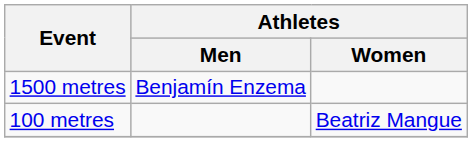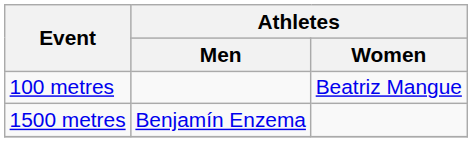 <table class=wikitable style="font-size:90%">
 <tr>
 <th rowspan=2>Event</th>
 <th colspan=2>Athletes</th>
 </tr>
 <tr>
 <th>Men</th>
 <th>Women</th>
 </tr>
 <tr>
+<td><a href='#'>100 metres</a></td>
+<td></td>
+<td><a href='#'>Beatriz Mangue</a></td>
+</tr>
+<tr>
 <td><a href='#'>1500 metres</a></td>
 <td><a href='#'>Benjamín Enzema</a></td>
 <td></td>
 </tr>
 <tr>
-<td><a href='#'>100 metres</a></td>
-<td></td>
-<td><a href='#'>Beatriz Mangue</a></td>
-</tr>
-<tr>
 </tr>
 </table>
